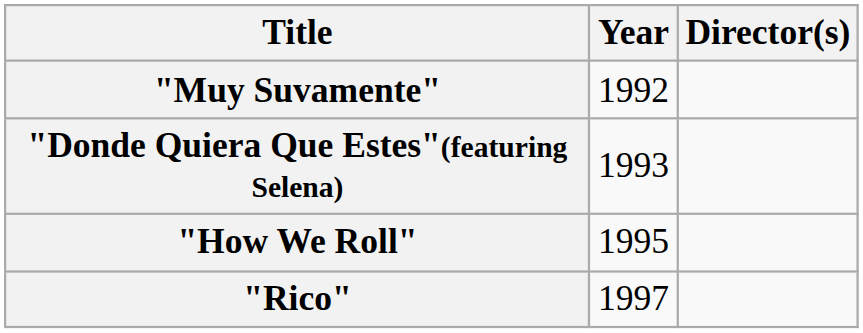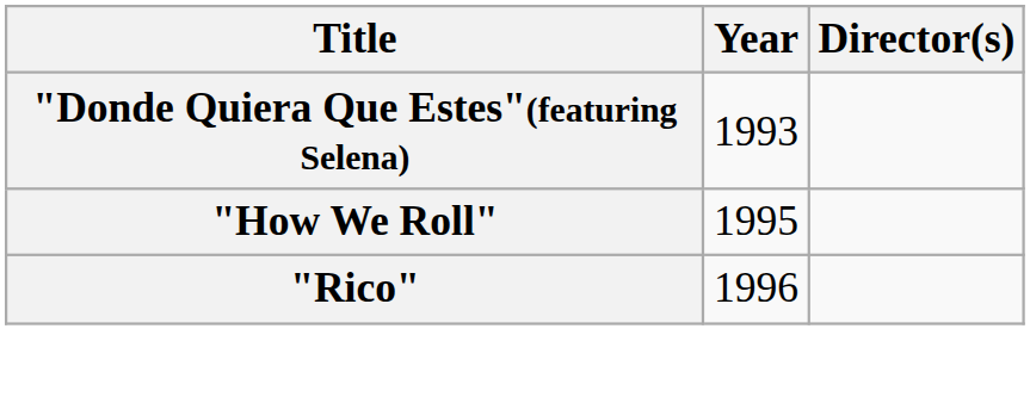 <table class="wikitable plainrowheaders" style="text-align:center;">
 <tr>
 <th scope="col" style="width:16em;">Title</th>
 <th scope="col">Year</th>
 <th scope="col">Director(s)</th>
-</tr>
-<tr>
-<th scope="row">"Muy Suvamente"</th>
-<td>1992</td>
-<td></td>
 </tr>
 <tr>
 <th scope="row">"Donde Quiera Que Estes"<small>(featuring Selena)</small></th>
 <td>1993</td>
 <td></td>
 </tr>
 <tr>
 <th scope="row">"How We Roll"</th>
 <td>1995</td>
 <td></td>
 </tr>
 <tr>
 <th scope="row">"Rico"</th>
-<td>1997</td>
+<td>1996</td>
 <td></td>
 </tr>
 </table>
